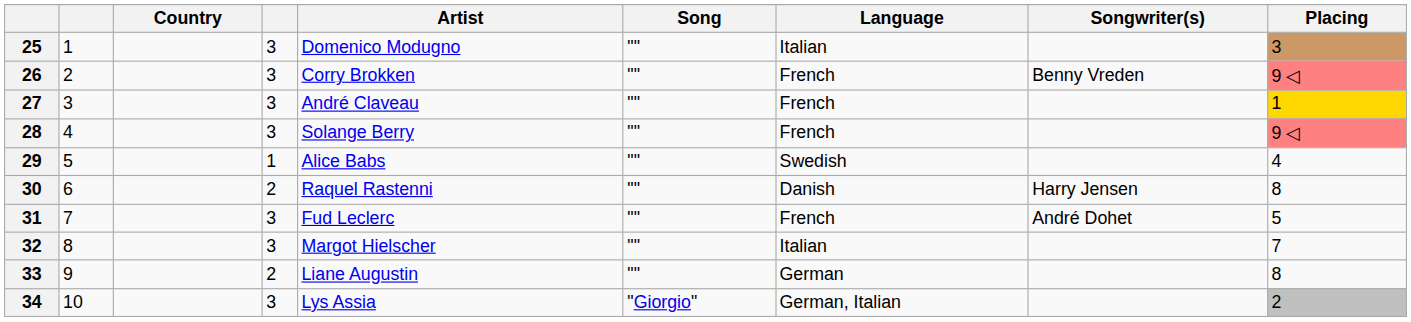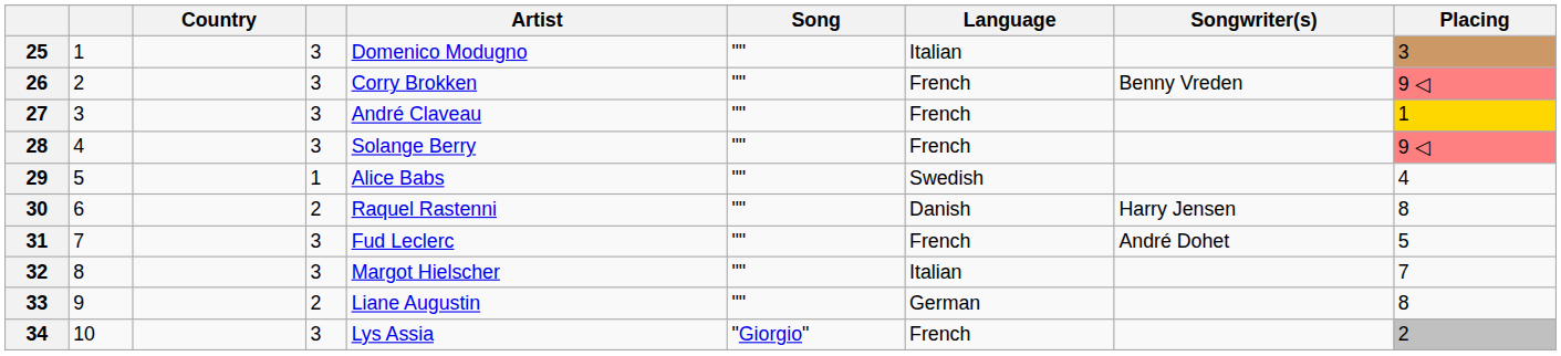 <table class="wikitable plainrowheaders" style="width:100%">
 <tr>
 </tr>
 <tr>
 <th scope="col"></th>
 <th scope="col"></th>
 <th scope="col">Country</th>
 <th scope="col"></th>
 <th scope="col">Artist</th>
 <th scope="col">Song</th>
 <th scope="col">Language</th>
 <th scope="col">Songwriter(s)</th>
 <th scope="col">Placing</th>
 </tr>
 <tr>
 <th scope="row">25</th>
 <td>1</td>
 <td></td>
 <td>3</td>
 <td><a href='#'>Domenico Modugno</a></td>
 <td>""</td>
 <td>Italian</td>
 <td></td>
 <td bgcolor="#C96">3</td>
 </tr>
 <tr>
 <th scope="row">26</th>
 <td>2</td>
 <td></td>
 <td>3</td>
 <td><a href='#'>Corry Brokken</a></td>
 <td>""</td>
 <td>French</td>
 <td>Benny Vreden</td>
 <td bgcolor="#FE8080">9 ◁</td>
 </tr>
 <tr>
 <th scope="row">27</th>
 <td>3</td>
 <td></td>
 <td>3</td>
 <td><a href='#'>André Claveau</a></td>
 <td>""</td>
 <td>French</td>
 <td></td>
 <td bgcolor="gold">1</td>
 </tr>
 <tr>
 <th scope="row">28</th>
 <td>4</td>
 <td></td>
 <td>3</td>
 <td><a href='#'>Solange Berry</a></td>
 <td>""</td>
 <td>French</td>
 <td></td>
 <td bgcolor="#FE8080">9 ◁</td>
 </tr>
 <tr>
 <th scope="row">29</th>
 <td>5</td>
 <td></td>
 <td>1</td>
 <td><a href='#'>Alice Babs</a></td>
 <td>""</td>
 <td>Swedish</td>
 <td></td>
 <td>4</td>
 </tr>
 <tr>
 <th scope="row">30</th>
 <td>6</td>
 <td></td>
 <td>2</td>
 <td><a href='#'>Raquel Rastenni</a></td>
 <td>""</td>
 <td>Danish</td>
 <td>Harry Jensen</td>
 <td>8</td>
 </tr>
 <tr>
 <th scope="row">31</th>
 <td>7</td>
 <td></td>
 <td>3</td>
 <td><a href='#'>Fud Leclerc</a></td>
 <td>""</td>
 <td>French</td>
 <td>André Dohet</td>
 <td>5</td>
 </tr>
 <tr>
 <th scope="row">32</th>
 <td>8</td>
 <td></td>
 <td>3</td>
 <td><a href='#'>Margot Hielscher</a></td>
 <td>""</td>
 <td>Italian</td>
 <td></td>
 <td>7</td>
 </tr>
 <tr>
 <th scope="row">33</th>
 <td>9</td>
 <td></td>
 <td>2</td>
 <td><a href='#'>Liane Augustin</a></td>
 <td>""</td>
 <td>German</td>
 <td></td>
 <td>8</td>
 </tr>
 <tr>
 <th scope="row">34</th>
 <td>10</td>
 <td></td>
 <td>3</td>
 <td><a href='#'>Lys Assia</a></td>
 <td>"<a href='#'>Giorgio</a>"</td>
-<td>German, Italian</td>
+<td>French</td>
 <td></td>
 <td bgcolor="silver">2</td>
 </tr>
 </table>
